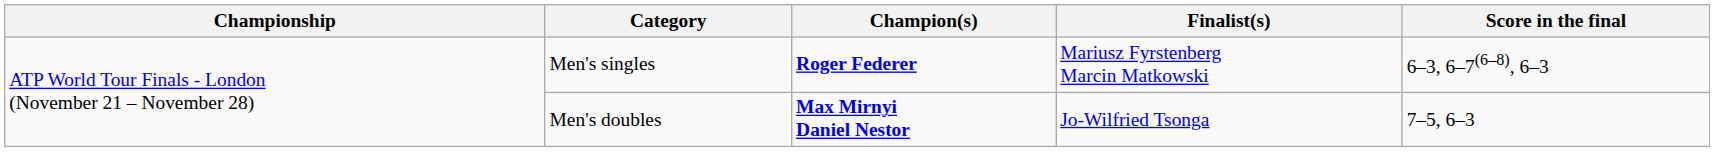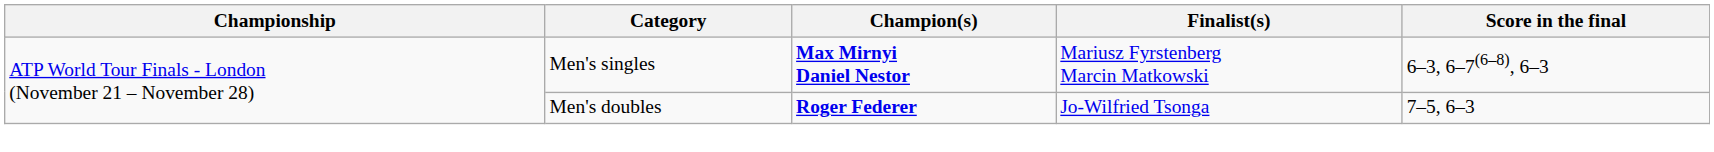 <table class="wikitable" style="font-size:90%;" width=100%>
 <tr>
 <th>Championship</th>
 <th>Category</th>
 <th>Champion(s)</th>
 <th>Finalist(s)</th>
 <th>Score in the final</th>
 </tr>
 <tr>
 <td rowspan="2"><a href='#'>ATP World Tour Finals - London</a><br>(November 21 – November 28)</td>
 <td>Men's singles</td>
-<td> <strong><a href='#'>Roger Federer</a></strong></td>
+<td> <strong><a href='#'>Max Mirnyi</a></strong> <br>   <strong><a href='#'>Daniel Nestor</a></strong></td>
 <td> <a href='#'>Mariusz Fyrstenberg</a> <br>  <a href='#'>Marcin Matkowski</a></td>
 <td>6–3, 6–7<sup>(6–8)</sup>, 6–3</td>
 </tr>
 <tr>
 <td>Men's doubles</td>
-<td> <strong><a href='#'>Max Mirnyi</a></strong> <br>   <strong><a href='#'>Daniel Nestor</a></strong></td>
+<td> <strong><a href='#'>Roger Federer</a></strong></td>
 <td> <a href='#'>Jo-Wilfried Tsonga</a></td>
 <td>7–5, 6–3</td>
 </tr>
 </table>
